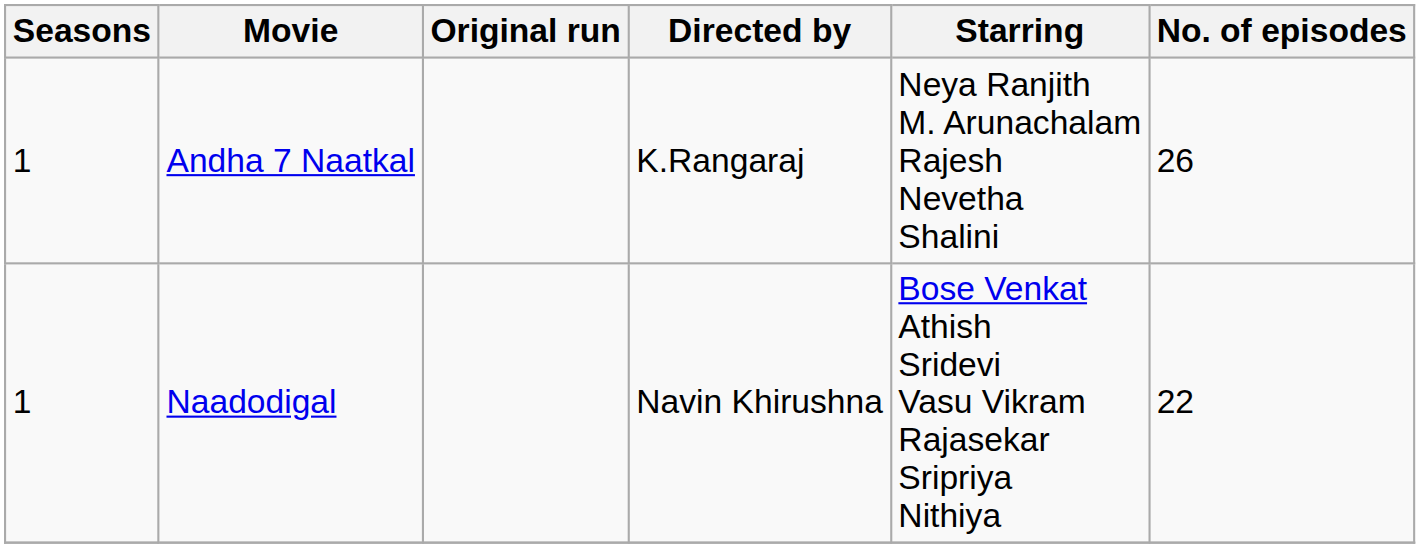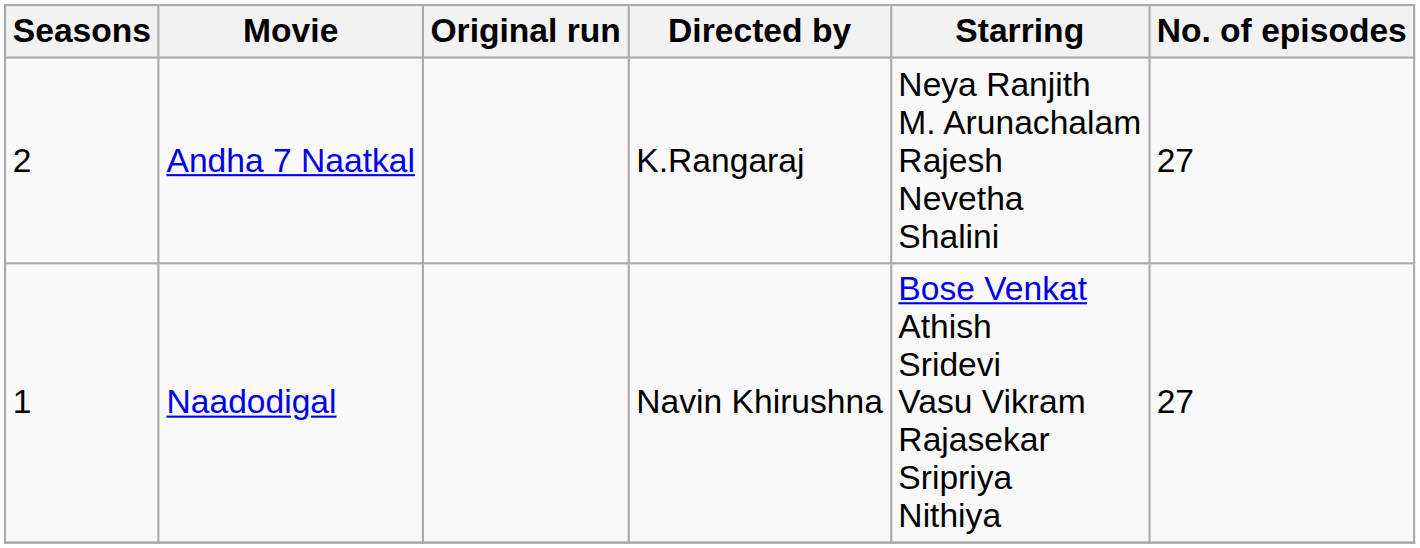 <table class="wikitable">
 <tr>
 <th>Seasons</th>
 <th>Movie</th>
 <th>Original run</th>
 <th>Directed by</th>
 <th>Starring</th>
 <th>No. of episodes</th>
 </tr>
 <tr>
-<td>1</td>
+<td>2</td>
 <td><a href='#'>Andha 7 Naatkal</a></td>
 <td></td>
 <td>K.Rangaraj</td>
 <td>Neya Ranjith <br> M. Arunachalam <br> Rajesh <br> Nevetha <br> Shalini</td>
-<td>26</td>
+<td>27</td>
 </tr>
 <tr>
 <td>1</td>
 <td><a href='#'>Naadodigal</a></td>
 <td></td>
 <td>Navin Khirushna</td>
 <td><a href='#'>Bose Venkat</a> <br> Athish <br> Sridevi <br> Vasu Vikram <br> Rajasekar <br> Sripriya <br> Nithiya</td>
-<td>22</td>
+<td>27</td>
 </tr>
 <tr>
 </tr>
 </table>
